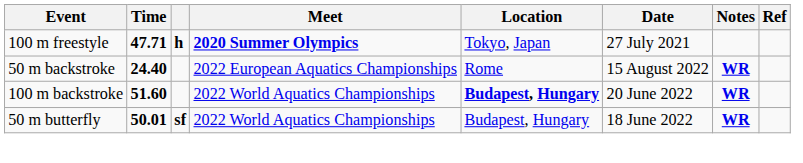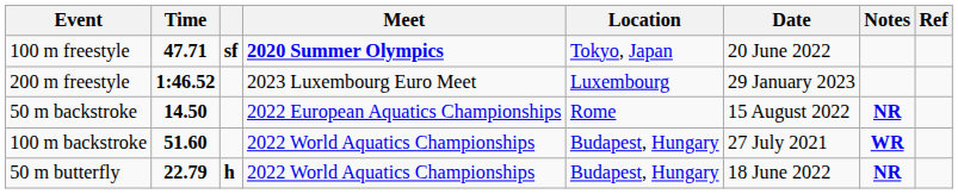 <table class="wikitable">
 <tr>
 <th>Event</th>
 <th>Time</th>
 <th></th>
 <th>Meet</th>
 <th>Location</th>
 <th>Date</th>
 <th>Notes</th>
 <th>Ref</th>
 </tr>
 <tr>
 <td>100 m freestyle</td>
 <td style="text-align:center;"><strong>47.71</strong></td>
-<td><strong>h</strong></td>
+<td><strong>sf</strong></td>
 <td><strong><a href='#'>2020 Summer Olympics</a></strong></td>
 <td><a href='#'>Tokyo</a>, <a href='#'>Japan</a></td>
-<td>27 July 2021</td>
+<td>20 June 2022</td>
 <td style="text-align:center;"></td>
 <td style="text-align:center;"></td>
 </tr>
 <tr>
+<td>200 m freestyle</td>
+<td style="text-align:center;"><strong>1:46.52</strong></td>
+<td></td>
+<td>2023 Luxembourg Euro Meet</td>
+<td><a href='#'>Luxembourg</a></td>
+<td>29 January 2023</td>
+<td></td>
+<td style="text-align:center;"></td>
+</tr>
+<tr>
 <td>50 m backstroke</td>
-<td style="text-align:center;"><strong>24.40</strong></td>
+<td style="text-align:center;"><strong>14.50</strong></td>
 <td></td>
 <td><a href='#'>2022 European Aquatics Championships</a></td>
 <td><a href='#'>Rome</a></td>
 <td>15 August 2022</td>
-<td style="text-align:center;"><strong><a href='#'>WR</a></strong></td>
+<td style="text-align:center;"><strong><a href='#'>NR</a></strong></td>
 <td style="text-align:center;"></td>
 </tr>
 <tr>
 <td>100 m backstroke</td>
 <td style="text-align:center;"><strong>51.60</strong></td>
 <td></td>
 <td><a href='#'>2022 World Aquatics Championships</a></td>
-<td><strong><a href='#'>Budapest</a>, <a href='#'>Hungary</a></strong></td>
-<td>20 June 2022</td>
+<td><a href='#'>Budapest</a>, <a href='#'>Hungary</a></td>
+<td>27 July 2021</td>
 <td style="text-align:center;"><strong><a href='#'>WR</a></strong></td>
 <td style="text-align:center;"></td>
 </tr>
 <tr>
 <td>50 m butterfly</td>
-<td style="text-align:center;"><strong>50.01</strong></td>
-<td><strong>sf</strong></td>
+<td style="text-align:center;"><strong>22.79</strong></td>
+<td><strong>h</strong></td>
 <td><a href='#'>2022 World Aquatics Championships</a></td>
 <td><a href='#'>Budapest</a>, <a href='#'>Hungary</a></td>
 <td>18 June 2022</td>
-<td style="text-align:center;"><strong><a href='#'>WR</a></strong></td>
+<td style="text-align:center;"><strong><a href='#'>NR</a></strong></td>
 <td style="text-align:center;"></td>
 </tr>
 </table>
